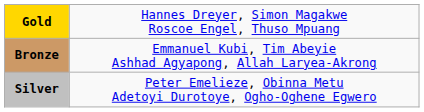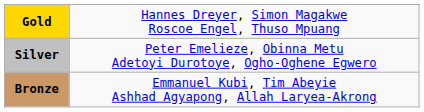 <table class="wikitable" style=" text-align:center; " width="35%">
 <tr>
 <td bgcolor="gold"><strong>Gold</strong></td>
 <td><a href='#'>Hannes Dreyer</a>, <a href='#'>Simon Magakwe</a><br><a href='#'>Roscoe Engel</a>, <a href='#'>Thuso Mpuang</a> <br>  <small><em></em></small></td>
 </tr>
 <tr>
+<td bgcolor="silver"><strong>Silver</strong></td>
+<td><a href='#'>Peter Emelieze</a>, <a href='#'>Obinna Metu</a><br><a href='#'>Adetoyi Durotoye</a>, <a href='#'>Ogho-Oghene Egwero</a>  <br><small><em></em></small></td>
+</tr>
+<tr>
 <td bgcolor="CC9966"><strong>Bronze</strong></td>
 <td><a href='#'>Emmanuel Kubi</a>, <a href='#'>Tim Abeyie</a><br><a href='#'>Ashhad Agyapong</a>, <a href='#'>Allah Laryea-Akrong</a><br>  <small><em></em></small></td>
 </tr>
-<tr>
-<td bgcolor="silver"><strong>Silver</strong></td>
-<td><a href='#'>Peter Emelieze</a>, <a href='#'>Obinna Metu</a><br><a href='#'>Adetoyi Durotoye</a>, <a href='#'>Ogho-Oghene Egwero</a>  <br><small><em></em></small></td>
-</tr>
 </table>
